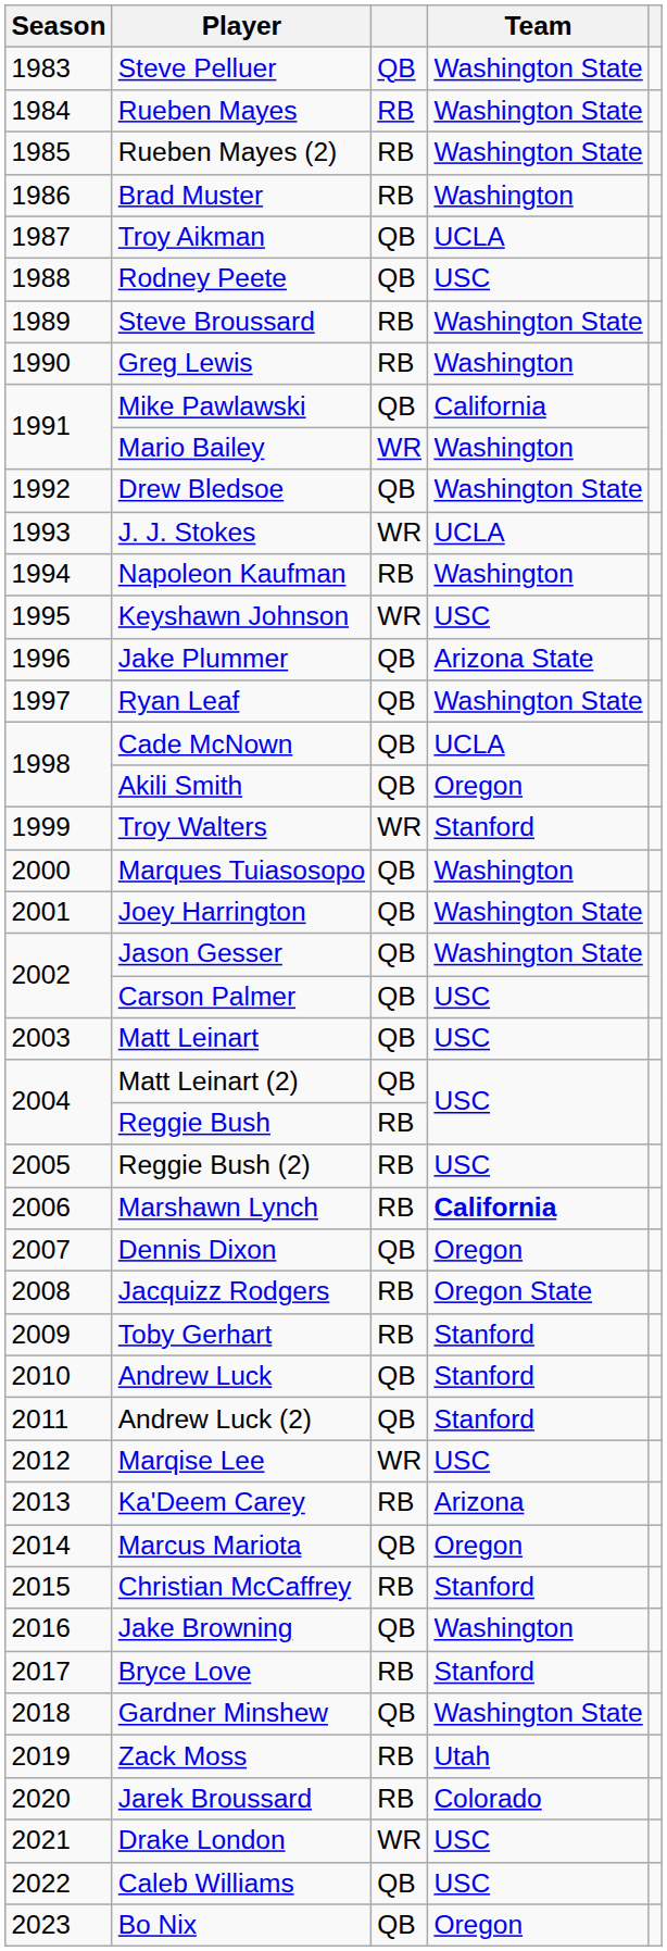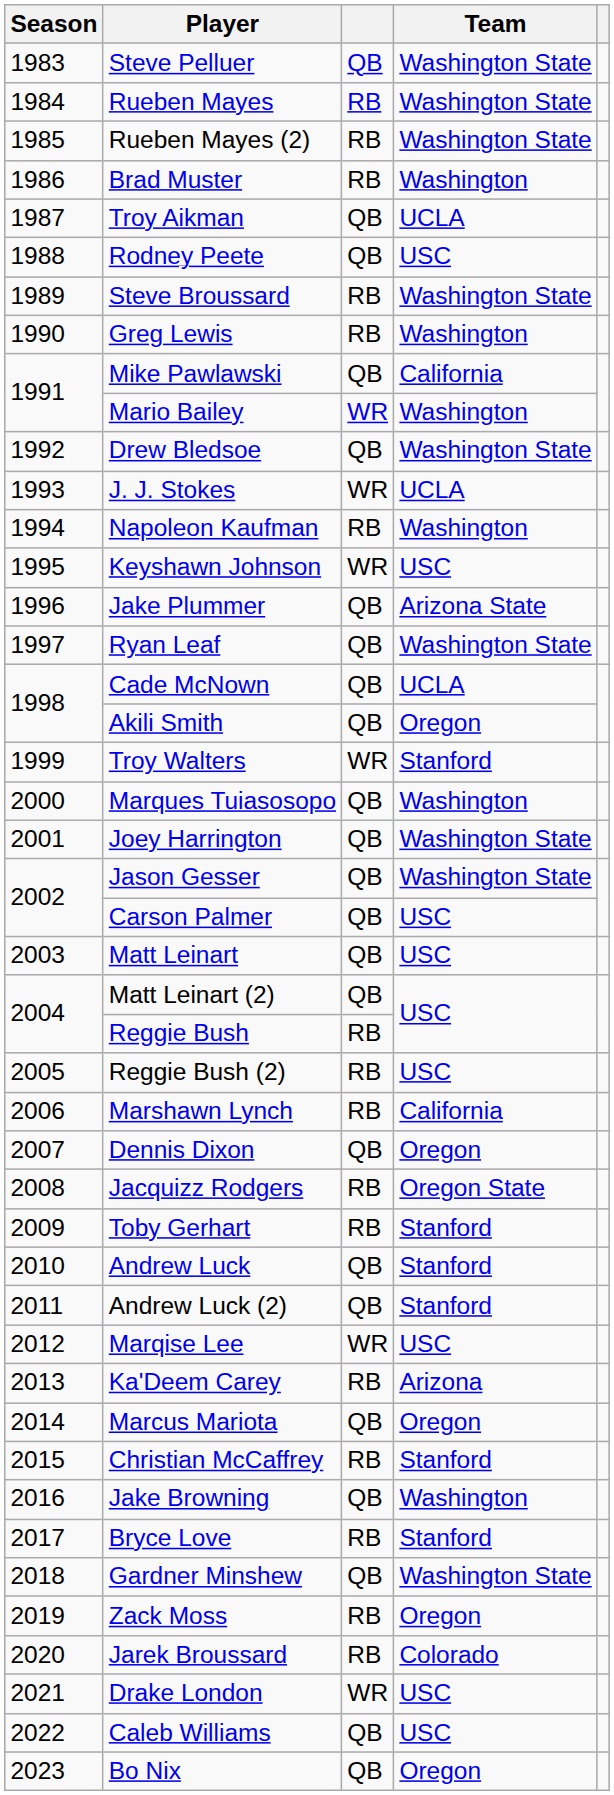 <table class="wikitable sortable">
 <tr>
 <th>Season</th>
 <th>Player</th>
 <th></th>
 <th>Team</th>
 <th></th>
 </tr>
 <tr>
 <td>1983</td>
 <td><a href='#'>Steve Pelluer</a></td>
 <td><a href='#'>QB</a></td>
 <td><a href='#'>Washington State</a></td>
 <td></td>
 </tr>
 <tr>
 <td>1984</td>
 <td><a href='#'>Rueben Mayes</a></td>
 <td><a href='#'>RB</a></td>
 <td><a href='#'>Washington State</a></td>
 <td></td>
 </tr>
 <tr>
 <td>1985</td>
 <td>Rueben Mayes (2)</td>
 <td>RB</td>
 <td><a href='#'>Washington State</a></td>
 <td></td>
 </tr>
 <tr>
 <td>1986</td>
 <td><a href='#'>Brad Muster</a></td>
 <td>RB</td>
 <td><a href='#'>Washington</a></td>
 <td></td>
 </tr>
 <tr>
 <td>1987</td>
 <td><a href='#'>Troy Aikman</a></td>
 <td>QB</td>
 <td><a href='#'>UCLA</a></td>
 <td></td>
 </tr>
 <tr>
 <td>1988</td>
 <td><a href='#'>Rodney Peete</a></td>
 <td>QB</td>
 <td><a href='#'>USC</a></td>
 <td></td>
 </tr>
 <tr>
 <td>1989</td>
 <td><a href='#'>Steve Broussard</a></td>
 <td>RB</td>
 <td><a href='#'>Washington State</a></td>
 <td></td>
 </tr>
 <tr>
 <td>1990</td>
 <td><a href='#'>Greg Lewis</a></td>
 <td>RB</td>
 <td><a href='#'>Washington</a></td>
 <td></td>
 </tr>
 <tr>
 <td rowspan="2">1991</td>
 <td><a href='#'>Mike Pawlawski</a></td>
 <td>QB</td>
 <td><a href='#'>California</a></td>
 <td rowspan="2"></td>
 </tr>
 <tr>
 <td><a href='#'>Mario Bailey</a></td>
 <td><a href='#'>WR</a></td>
 <td><a href='#'>Washington</a></td>
 </tr>
 <tr>
 <td>1992</td>
 <td><a href='#'>Drew Bledsoe</a></td>
 <td>QB</td>
 <td><a href='#'>Washington State</a></td>
 <td></td>
 </tr>
 <tr>
 <td>1993</td>
 <td><a href='#'>J. J. Stokes</a></td>
 <td>WR</td>
 <td><a href='#'>UCLA</a></td>
 <td></td>
 </tr>
 <tr>
 <td>1994</td>
 <td><a href='#'>Napoleon Kaufman</a></td>
 <td>RB</td>
 <td><a href='#'>Washington</a></td>
 <td></td>
 </tr>
 <tr>
 <td>1995</td>
 <td><a href='#'>Keyshawn Johnson</a></td>
 <td>WR</td>
 <td><a href='#'>USC</a></td>
 <td></td>
 </tr>
 <tr>
 <td>1996</td>
 <td><a href='#'>Jake Plummer</a></td>
 <td>QB</td>
 <td><a href='#'>Arizona State</a></td>
 <td></td>
 </tr>
 <tr>
 <td>1997</td>
 <td><a href='#'>Ryan Leaf</a></td>
 <td>QB</td>
 <td><a href='#'>Washington State</a></td>
 <td></td>
 </tr>
 <tr>
 <td rowspan="2">1998</td>
 <td><a href='#'>Cade McNown</a></td>
 <td>QB</td>
 <td><a href='#'>UCLA</a></td>
 <td rowspan="2"></td>
 </tr>
 <tr>
 <td><a href='#'>Akili Smith</a></td>
 <td>QB</td>
 <td><a href='#'>Oregon</a></td>
 </tr>
 <tr>
 <td>1999</td>
 <td><a href='#'>Troy Walters</a></td>
 <td>WR</td>
 <td><a href='#'>Stanford</a></td>
 <td></td>
 </tr>
 <tr>
 <td>2000</td>
 <td><a href='#'>Marques Tuiasosopo</a></td>
 <td>QB</td>
 <td><a href='#'>Washington</a></td>
 <td></td>
 </tr>
 <tr>
 <td>2001</td>
 <td><a href='#'>Joey Harrington</a></td>
 <td>QB</td>
 <td><a href='#'>Washington State</a></td>
 <td></td>
 </tr>
 <tr>
 <td rowspan="2">2002</td>
 <td><a href='#'>Jason Gesser</a></td>
 <td>QB</td>
 <td><a href='#'>Washington State</a></td>
 <td rowspan="2"></td>
 </tr>
 <tr>
 <td><a href='#'>Carson Palmer</a></td>
 <td>QB</td>
 <td><a href='#'>USC</a></td>
 </tr>
 <tr>
 <td>2003</td>
 <td><a href='#'>Matt Leinart</a></td>
 <td>QB</td>
 <td><a href='#'>USC</a></td>
 <td></td>
 </tr>
 <tr>
 <td rowspan="2">2004</td>
 <td>Matt Leinart (2)</td>
 <td>QB</td>
 <td rowspan="2"><a href='#'>USC</a></td>
 <td rowspan="2"></td>
 </tr>
 <tr>
 <td><a href='#'>Reggie Bush</a></td>
 <td>RB</td>
 </tr>
 <tr>
 <td>2005</td>
 <td>Reggie Bush (2)</td>
 <td>RB</td>
 <td><a href='#'>USC</a></td>
 <td></td>
 </tr>
 <tr>
 <td>2006</td>
 <td><a href='#'>Marshawn Lynch</a></td>
 <td>RB</td>
-<td><strong><a href='#'>California</a></strong></td>
+<td><a href='#'>California</a></td>
 <td></td>
 </tr>
 <tr>
 <td>2007</td>
 <td><a href='#'>Dennis Dixon</a></td>
 <td>QB</td>
 <td><a href='#'>Oregon</a></td>
 <td></td>
 </tr>
 <tr>
 <td>2008</td>
 <td><a href='#'>Jacquizz Rodgers</a></td>
 <td>RB</td>
 <td><a href='#'>Oregon State</a></td>
 <td></td>
 </tr>
 <tr>
 <td>2009</td>
 <td><a href='#'>Toby Gerhart</a></td>
 <td>RB</td>
 <td><a href='#'>Stanford</a></td>
 <td></td>
 </tr>
 <tr>
 <td>2010</td>
 <td><a href='#'>Andrew Luck</a></td>
 <td>QB</td>
 <td><a href='#'>Stanford</a></td>
 <td></td>
 </tr>
 <tr>
 <td>2011</td>
 <td>Andrew Luck (2)</td>
 <td>QB</td>
 <td><a href='#'>Stanford</a></td>
 <td></td>
 </tr>
 <tr>
 <td>2012</td>
 <td><a href='#'>Marqise Lee</a></td>
 <td>WR</td>
 <td><a href='#'>USC</a></td>
 <td></td>
 </tr>
 <tr>
 <td>2013</td>
 <td><a href='#'>Ka'Deem Carey</a></td>
 <td>RB</td>
 <td><a href='#'>Arizona</a></td>
 <td></td>
 </tr>
 <tr>
 <td>2014</td>
 <td><a href='#'>Marcus Mariota</a></td>
 <td>QB</td>
 <td><a href='#'>Oregon</a></td>
 <td></td>
 </tr>
 <tr>
 <td>2015</td>
 <td><a href='#'>Christian McCaffrey</a></td>
 <td>RB</td>
 <td><a href='#'>Stanford</a></td>
 <td></td>
 </tr>
 <tr>
 <td>2016</td>
 <td><a href='#'>Jake Browning</a></td>
 <td>QB</td>
 <td><a href='#'>Washington</a></td>
 <td></td>
 </tr>
 <tr>
 <td>2017</td>
 <td><a href='#'>Bryce Love</a></td>
 <td>RB</td>
 <td><a href='#'>Stanford</a></td>
 <td></td>
 </tr>
 <tr>
 <td>2018</td>
 <td><a href='#'>Gardner Minshew</a></td>
 <td>QB</td>
 <td><a href='#'>Washington State</a></td>
 <td></td>
 </tr>
 <tr>
 <td>2019</td>
 <td><a href='#'>Zack Moss</a></td>
 <td>RB</td>
-<td><a href='#'>Utah</a></td>
+<td><a href='#'>Oregon</a></td>
 <td></td>
 </tr>
 <tr>
 <td>2020</td>
 <td><a href='#'>Jarek Broussard</a></td>
 <td>RB</td>
 <td><a href='#'>Colorado</a></td>
 <td></td>
 </tr>
 <tr>
 <td>2021</td>
 <td><a href='#'>Drake London</a></td>
 <td>WR</td>
 <td><a href='#'>USC</a></td>
 <td></td>
 </tr>
 <tr>
 <td>2022</td>
 <td><a href='#'>Caleb Williams</a></td>
 <td>QB</td>
 <td><a href='#'>USC</a></td>
 <td></td>
 </tr>
 <tr>
 <td>2023</td>
 <td><a href='#'>Bo Nix</a></td>
 <td>QB</td>
 <td><a href='#'>Oregon</a></td>
 <td></td>
 </tr>
 </table>
